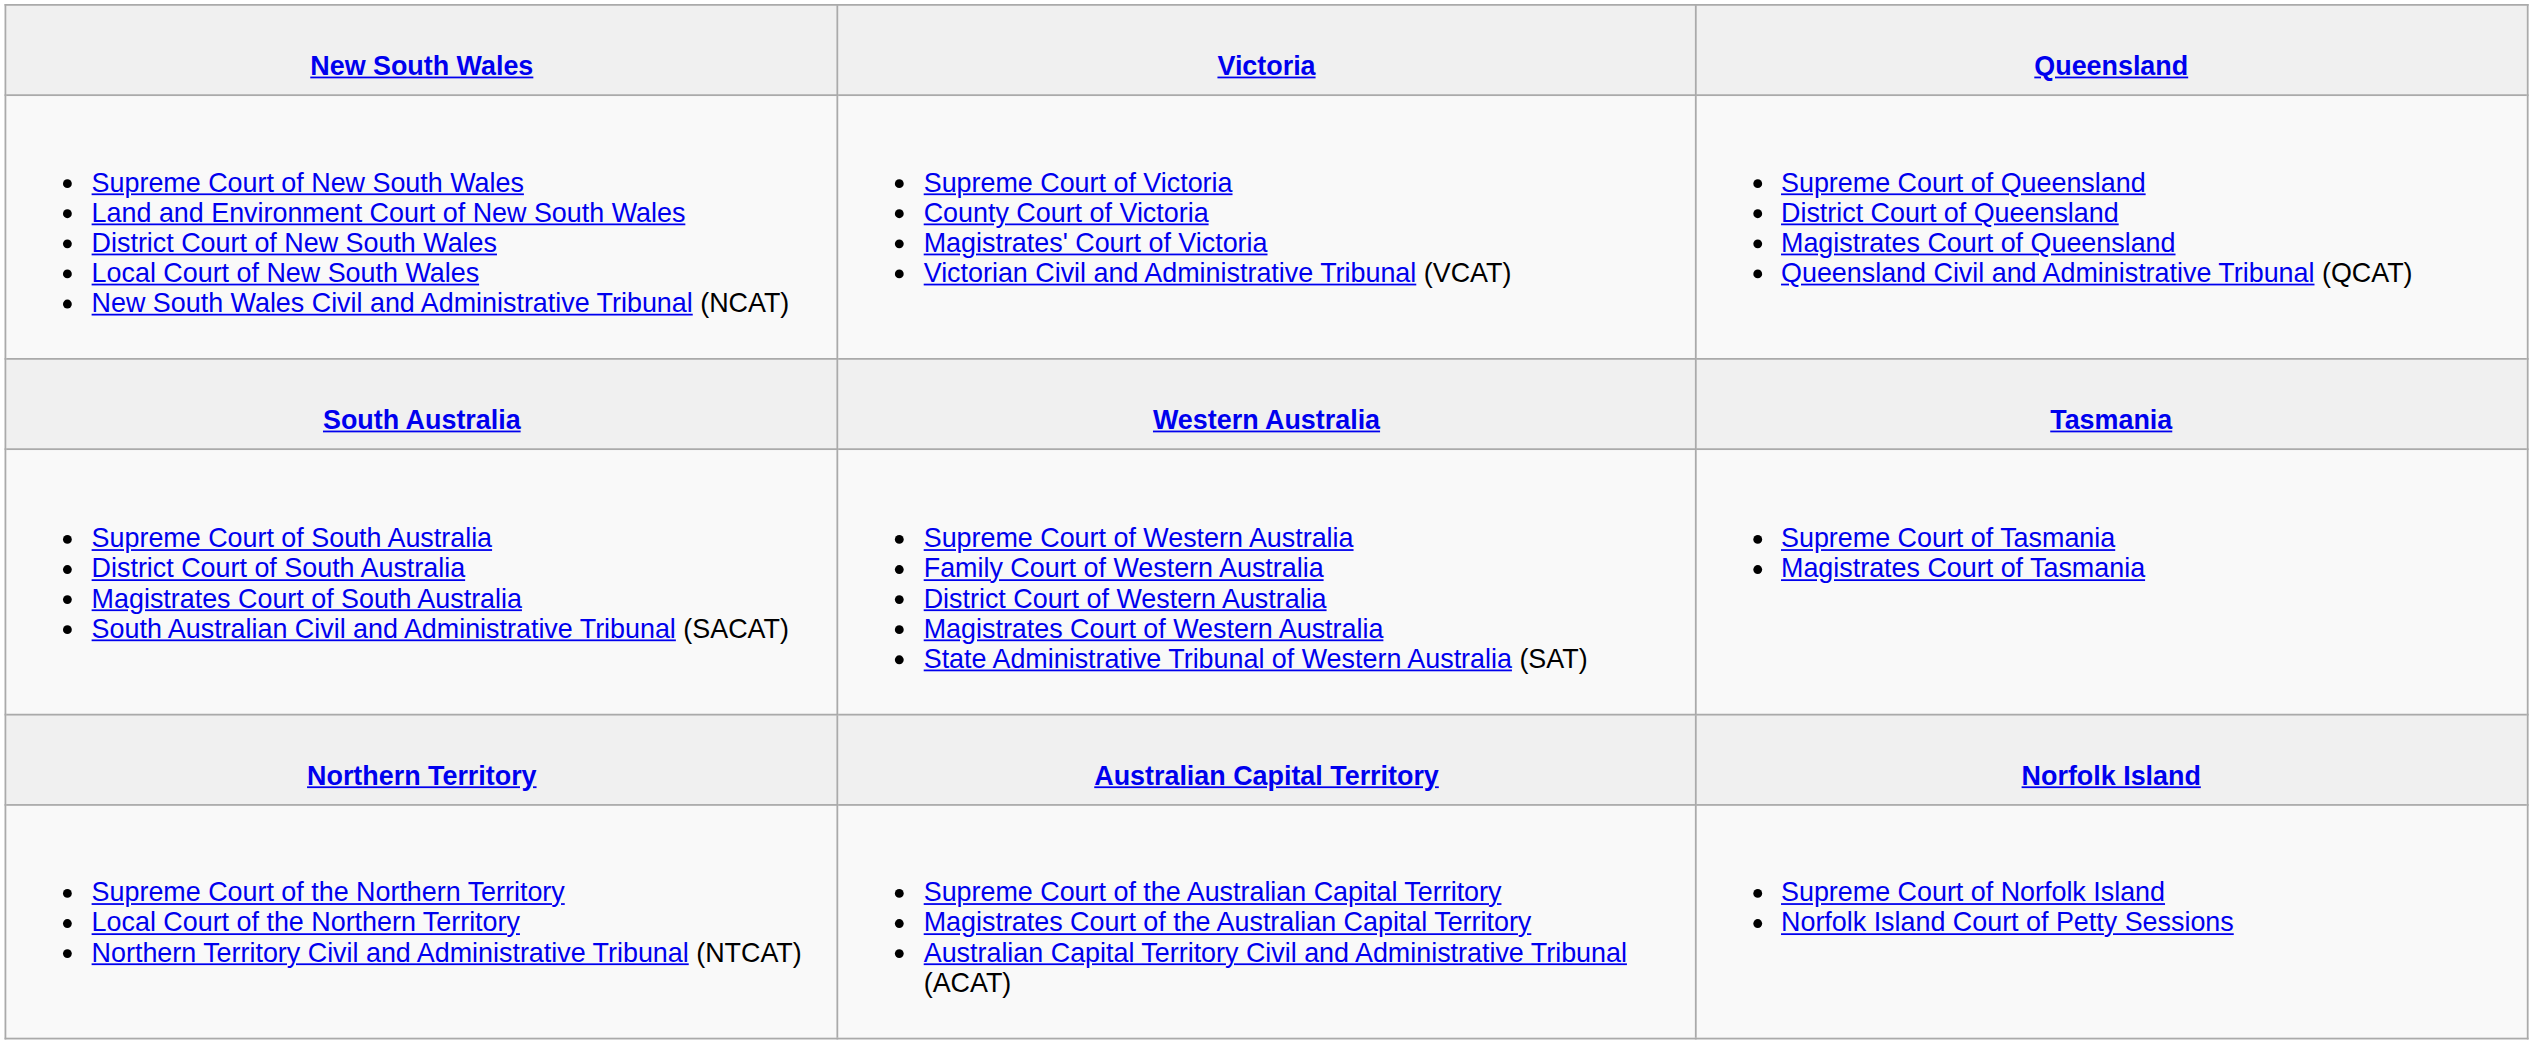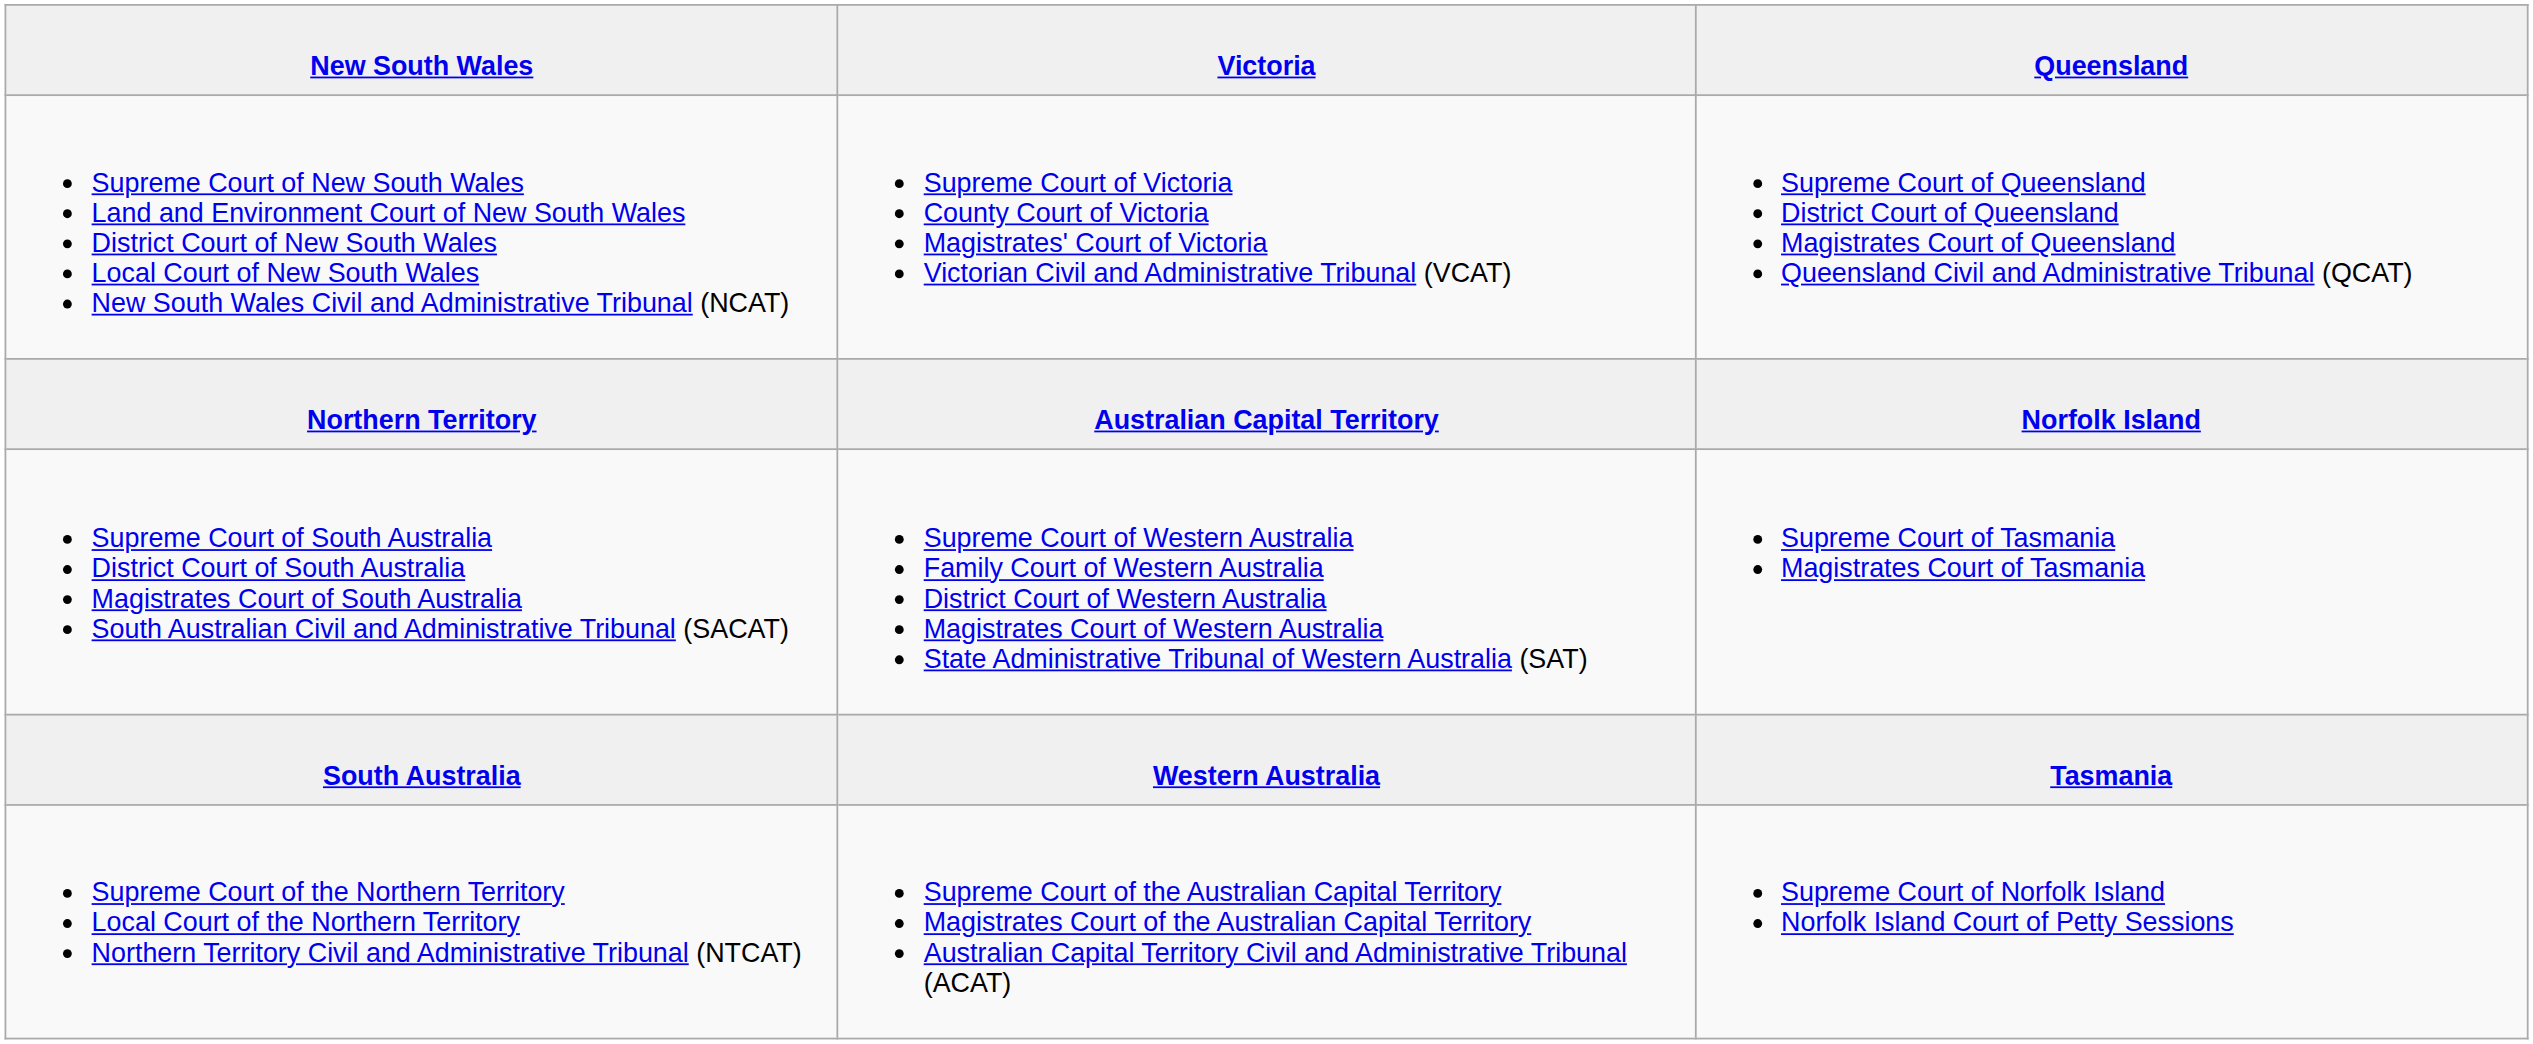 <table align="center" border="1" cellpadding="8" cellspacing="0" width="90%" style="margin: 0 0 1em 1em; background: #f9f9f9; border: 1px #aaaaaa solid; border-collapse: collapse; font-size: 95%;">
 <tr align="center" style="background: #f0f0f0">
 <td width="33%"><br><strong><a href='#'>New South Wales</a></strong></td>
 <td width="34%"><br><strong><a href='#'>Victoria</a></strong></td>
 <td width="33%"><br><strong><a href='#'>Queensland</a></strong></td>
 </tr>
 <tr valign=top>
 <td><br><ul><li><a href='#'>Supreme Court of New South Wales</a></li><li><a href='#'>Land and Environment Court of New South Wales</a></li><li><a href='#'>District Court of New South Wales</a></li><li><a href='#'>Local Court of New South Wales</a></li><li><a href='#'>New South Wales Civil and Administrative Tribunal</a> (NCAT)</li></ul></td>
 <td><br><ul><li><a href='#'>Supreme Court of Victoria</a></li><li><a href='#'>County Court of Victoria</a></li><li><a href='#'>Magistrates' Court of Victoria</a></li><li><a href='#'>Victorian Civil and Administrative Tribunal</a> (VCAT)</li></ul></td>
 <td><br><ul><li><a href='#'>Supreme Court of Queensland</a></li><li><a href='#'>District Court of Queensland</a></li><li><a href='#'>Magistrates Court of Queensland</a></li><li><a href='#'>Queensland Civil and Administrative Tribunal</a> (QCAT)</li></ul></td>
 </tr>
 <tr align="center" style="background: #f0f0f0">
-<td><br><strong><a href='#'>South Australia</a></strong></td>
-<td><br><strong><a href='#'>Western Australia</a></strong></td>
-<td><br><strong><a href='#'>Tasmania</a></strong></td>
+<td><br><strong><a href='#'>Northern Territory</a></strong></td>
+<td><br><strong><a href='#'>Australian Capital Territory</a></strong></td>
+<td><br><strong><a href='#'>Norfolk Island</a></strong></td>
 </tr>
 <tr valign=top>
 <td><br><ul><li><a href='#'>Supreme Court of South Australia</a></li><li><a href='#'>District Court of South Australia</a></li><li><a href='#'>Magistrates Court of South Australia</a></li><li><a href='#'>South Australian Civil and Administrative Tribunal</a> (SACAT)</li></ul></td>
 <td><br><ul><li><a href='#'>Supreme Court of Western Australia</a></li><li><a href='#'>Family Court of Western Australia</a></li><li><a href='#'>District Court of Western Australia</a></li><li><a href='#'>Magistrates Court of Western Australia</a></li><li><a href='#'>State Administrative Tribunal of Western Australia</a> (SAT)</li></ul></td>
 <td><br><ul><li><a href='#'>Supreme Court of Tasmania</a></li><li><a href='#'>Magistrates Court of Tasmania</a></li></ul></td>
 </tr>
 <tr align="center" style="background: #f0f0f0">
-<td><br><strong><a href='#'>Northern Territory</a></strong></td>
-<td><br><strong><a href='#'>Australian Capital Territory</a></strong></td>
-<td><br><strong><a href='#'>Norfolk Island</a></strong></td>
+<td><br><strong><a href='#'>South Australia</a></strong></td>
+<td><br><strong><a href='#'>Western Australia</a></strong></td>
+<td><br><strong><a href='#'>Tasmania</a></strong></td>
 </tr>
 <tr valign=top>
 <td><br><ul><li><a href='#'>Supreme Court of the Northern Territory</a></li><li><a href='#'>Local Court of the Northern Territory</a></li><li><a href='#'>Northern Territory Civil and Administrative Tribunal</a> (NTCAT)</li></ul></td>
 <td><br><ul><li><a href='#'>Supreme Court of the Australian Capital Territory</a></li><li><a href='#'>Magistrates Court of the Australian Capital Territory</a></li><li><a href='#'>Australian Capital Territory Civil and Administrative Tribunal</a> (ACAT)</li></ul></td>
 <td><br><ul><li><a href='#'>Supreme Court of Norfolk Island</a></li><li><a href='#'>Norfolk Island Court of Petty Sessions</a></li></ul></td>
 </tr>
 </table>
